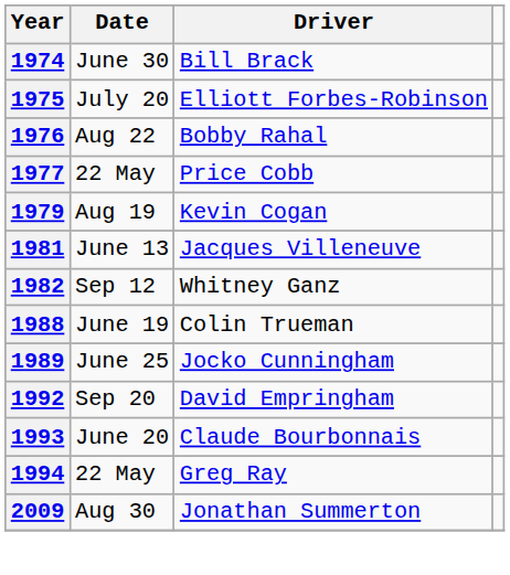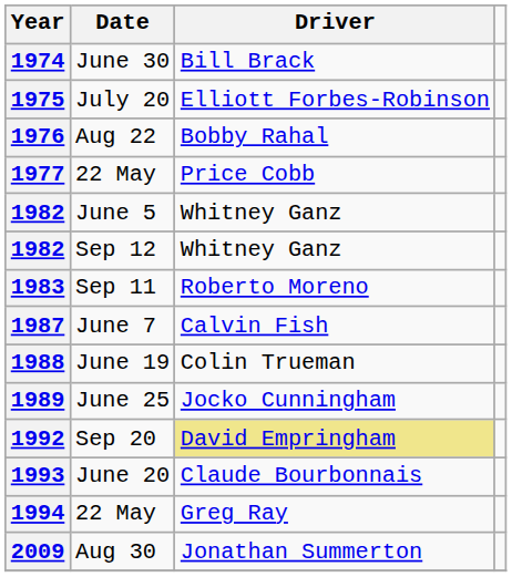 <table class="sortable wikitable" style="font-size: 90%;">
 <tr>
 <th>Year</th>
 <th>Date</th>
 <th>Driver</th>
 <td></td>
 </tr>
 <tr>
 <th><a href='#'>1974</a></th>
 <td>June 30</td>
 <td> <a href='#'>Bill Brack</a></td>
 <td></td>
 </tr>
 <tr>
 <th><a href='#'>1975</a></th>
 <td>July 20</td>
 <td> <a href='#'>Elliott Forbes-Robinson</a></td>
 <td></td>
 </tr>
 <tr>
 <th><a href='#'>1976</a></th>
 <td>Aug 22</td>
 <td> <a href='#'>Bobby Rahal</a></td>
 <td></td>
 </tr>
 <tr>
 <th><a href='#'>1977</a></th>
 <td>22 May</td>
 <td> <a href='#'>Price Cobb</a></td>
 <td></td>
 </tr>
 <tr>
-<th><a href='#'>1979</a></th>
-<td>Aug 19</td>
-<td> <a href='#'>Kevin Cogan</a></td>
-<td></td>
-</tr>
-<tr>
-<th><a href='#'>1981</a></th>
-<td>June 13</td>
-<td> <a href='#'>Jacques Villeneuve</a></td>
+<th><a href='#'>1982</a></th>
+<td>June 5</td>
+<td> Whitney Ganz</td>
 <td></td>
 </tr>
 <tr>
 <th><a href='#'>1982</a></th>
 <td>Sep 12</td>
 <td> Whitney Ganz</td>
+<td></td>
+</tr>
+<tr>
+<th><a href='#'>1983</a></th>
+<td>Sep 11</td>
+<td> <a href='#'>Roberto Moreno</a></td>
+<td></td>
+</tr>
+<tr>
+<th><a href='#'>1987</a></th>
+<td>June 7</td>
+<td> <a href='#'>Calvin Fish</a></td>
 <td></td>
 </tr>
 <tr>
 <th><a href='#'>1988</a></th>
 <td>June 19</td>
 <td> Colin Trueman</td>
 <td></td>
 </tr>
 <tr>
 <th><a href='#'>1989</a></th>
 <td>June 25</td>
 <td> <a href='#'>Jocko Cunningham</a></td>
 <td></td>
 </tr>
 <tr>
 <th><a href='#'>1992</a></th>
 <td>Sep 20</td>
-<td> <a href='#'>David Empringham</a></td>
+<td style="background: khaki;"> <a href='#'>David Empringham</a></td>
 <td></td>
 </tr>
 <tr>
 <th><a href='#'>1993</a></th>
 <td>June 20</td>
 <td> <a href='#'>Claude Bourbonnais</a></td>
 <td></td>
 </tr>
 <tr>
 <th><a href='#'>1994</a></th>
 <td>22 May</td>
 <td> <a href='#'>Greg Ray</a></td>
 <td></td>
 </tr>
 <tr>
 <th><a href='#'>2009</a></th>
 <td>Aug 30</td>
 <td> <a href='#'>Jonathan Summerton</a></td>
 <td></td>
 </tr>
 <tr>
 </tr>
 </table>
